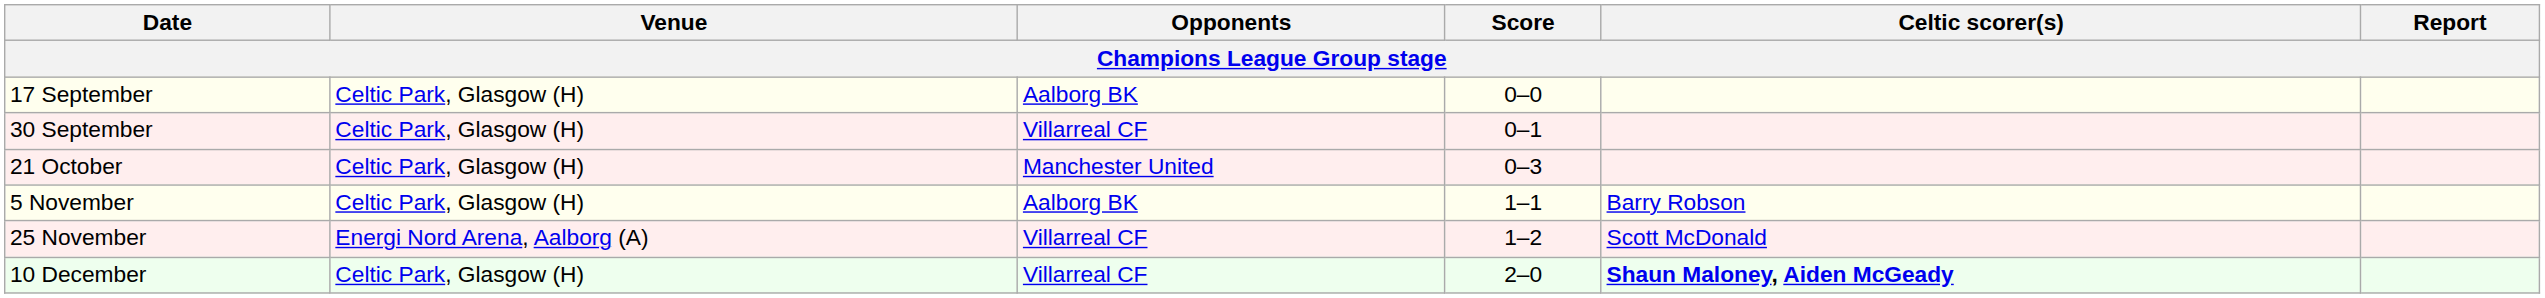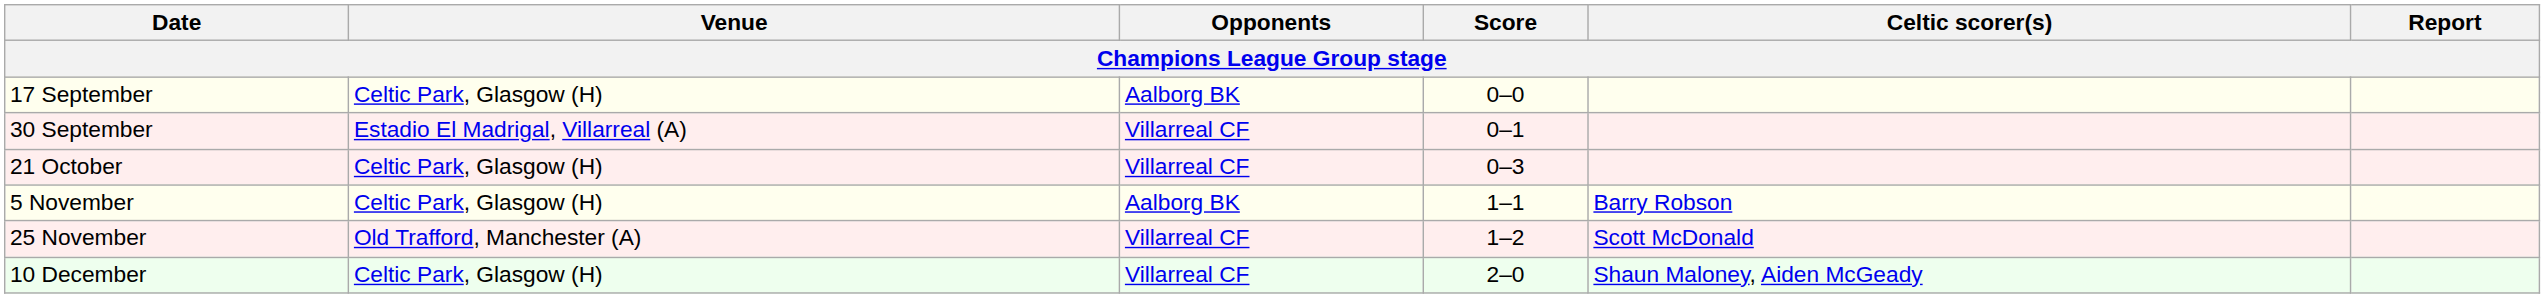 <table class="wikitable" width=90%>
 <tr>
 <th>Date</th>
 <th>Venue</th>
 <th>Opponents</th>
 <th>Score</th>
 <th>Celtic scorer(s)</th>
 <th>Report</th>
 </tr>
 <tr>
 <th colspan=7><a href='#'>Champions League Group stage</a></th>
 </tr>
 <tr bgcolor=#FFFFEE>
 <td>17 September</td>
 <td><a href='#'>Celtic Park</a>, Glasgow (H)</td>
 <td> <a href='#'>Aalborg BK</a></td>
 <td align=center>0–0</td>
 <td></td>
 <td></td>
 </tr>
 <tr bgcolor=#FFEEEE>
 <td>30 September</td>
-<td><a href='#'>Celtic Park</a>, Glasgow (H)</td>
+<td><a href='#'>Estadio El Madrigal</a>, <a href='#'>Villarreal</a> (A)</td>
 <td> <a href='#'>Villarreal CF</a></td>
 <td align=center>0–1</td>
 <td></td>
 <td></td>
 </tr>
 <tr bgcolor=#FFEEEE>
 <td>21 October</td>
 <td><a href='#'>Celtic Park</a>, Glasgow (H)</td>
-<td> <a href='#'>Manchester United</a></td>
+<td> <a href='#'>Villarreal CF</a></td>
 <td align=center>0–3</td>
 <td></td>
 <td></td>
 </tr>
 <tr bgcolor=#FFFFEE>
 <td>5 November</td>
 <td><a href='#'>Celtic Park</a>, Glasgow (H)</td>
 <td> <a href='#'>Aalborg BK</a></td>
 <td align=center>1–1</td>
 <td><a href='#'>Barry Robson</a></td>
 <td></td>
 </tr>
 <tr bgcolor=#FFEEEE>
 <td>25 November</td>
-<td><a href='#'>Energi Nord Arena</a>, <a href='#'>Aalborg</a> (A)</td>
+<td><a href='#'>Old Trafford</a>, Manchester (A)</td>
 <td> <a href='#'>Villarreal CF</a></td>
 <td align=center>1–2</td>
 <td><a href='#'>Scott McDonald</a></td>
 <td></td>
 </tr>
 <tr bgcolor=#EEFFEE>
 <td>10 December</td>
 <td><a href='#'>Celtic Park</a>, Glasgow (H)</td>
 <td> <a href='#'>Villarreal CF</a></td>
 <td align=center>2–0</td>
-<td><strong><a href='#'>Shaun Maloney</a>, <a href='#'>Aiden McGeady</a></strong></td>
+<td><a href='#'>Shaun Maloney</a>, <a href='#'>Aiden McGeady</a></td>
 <td></td>
 </tr>
 </table>
